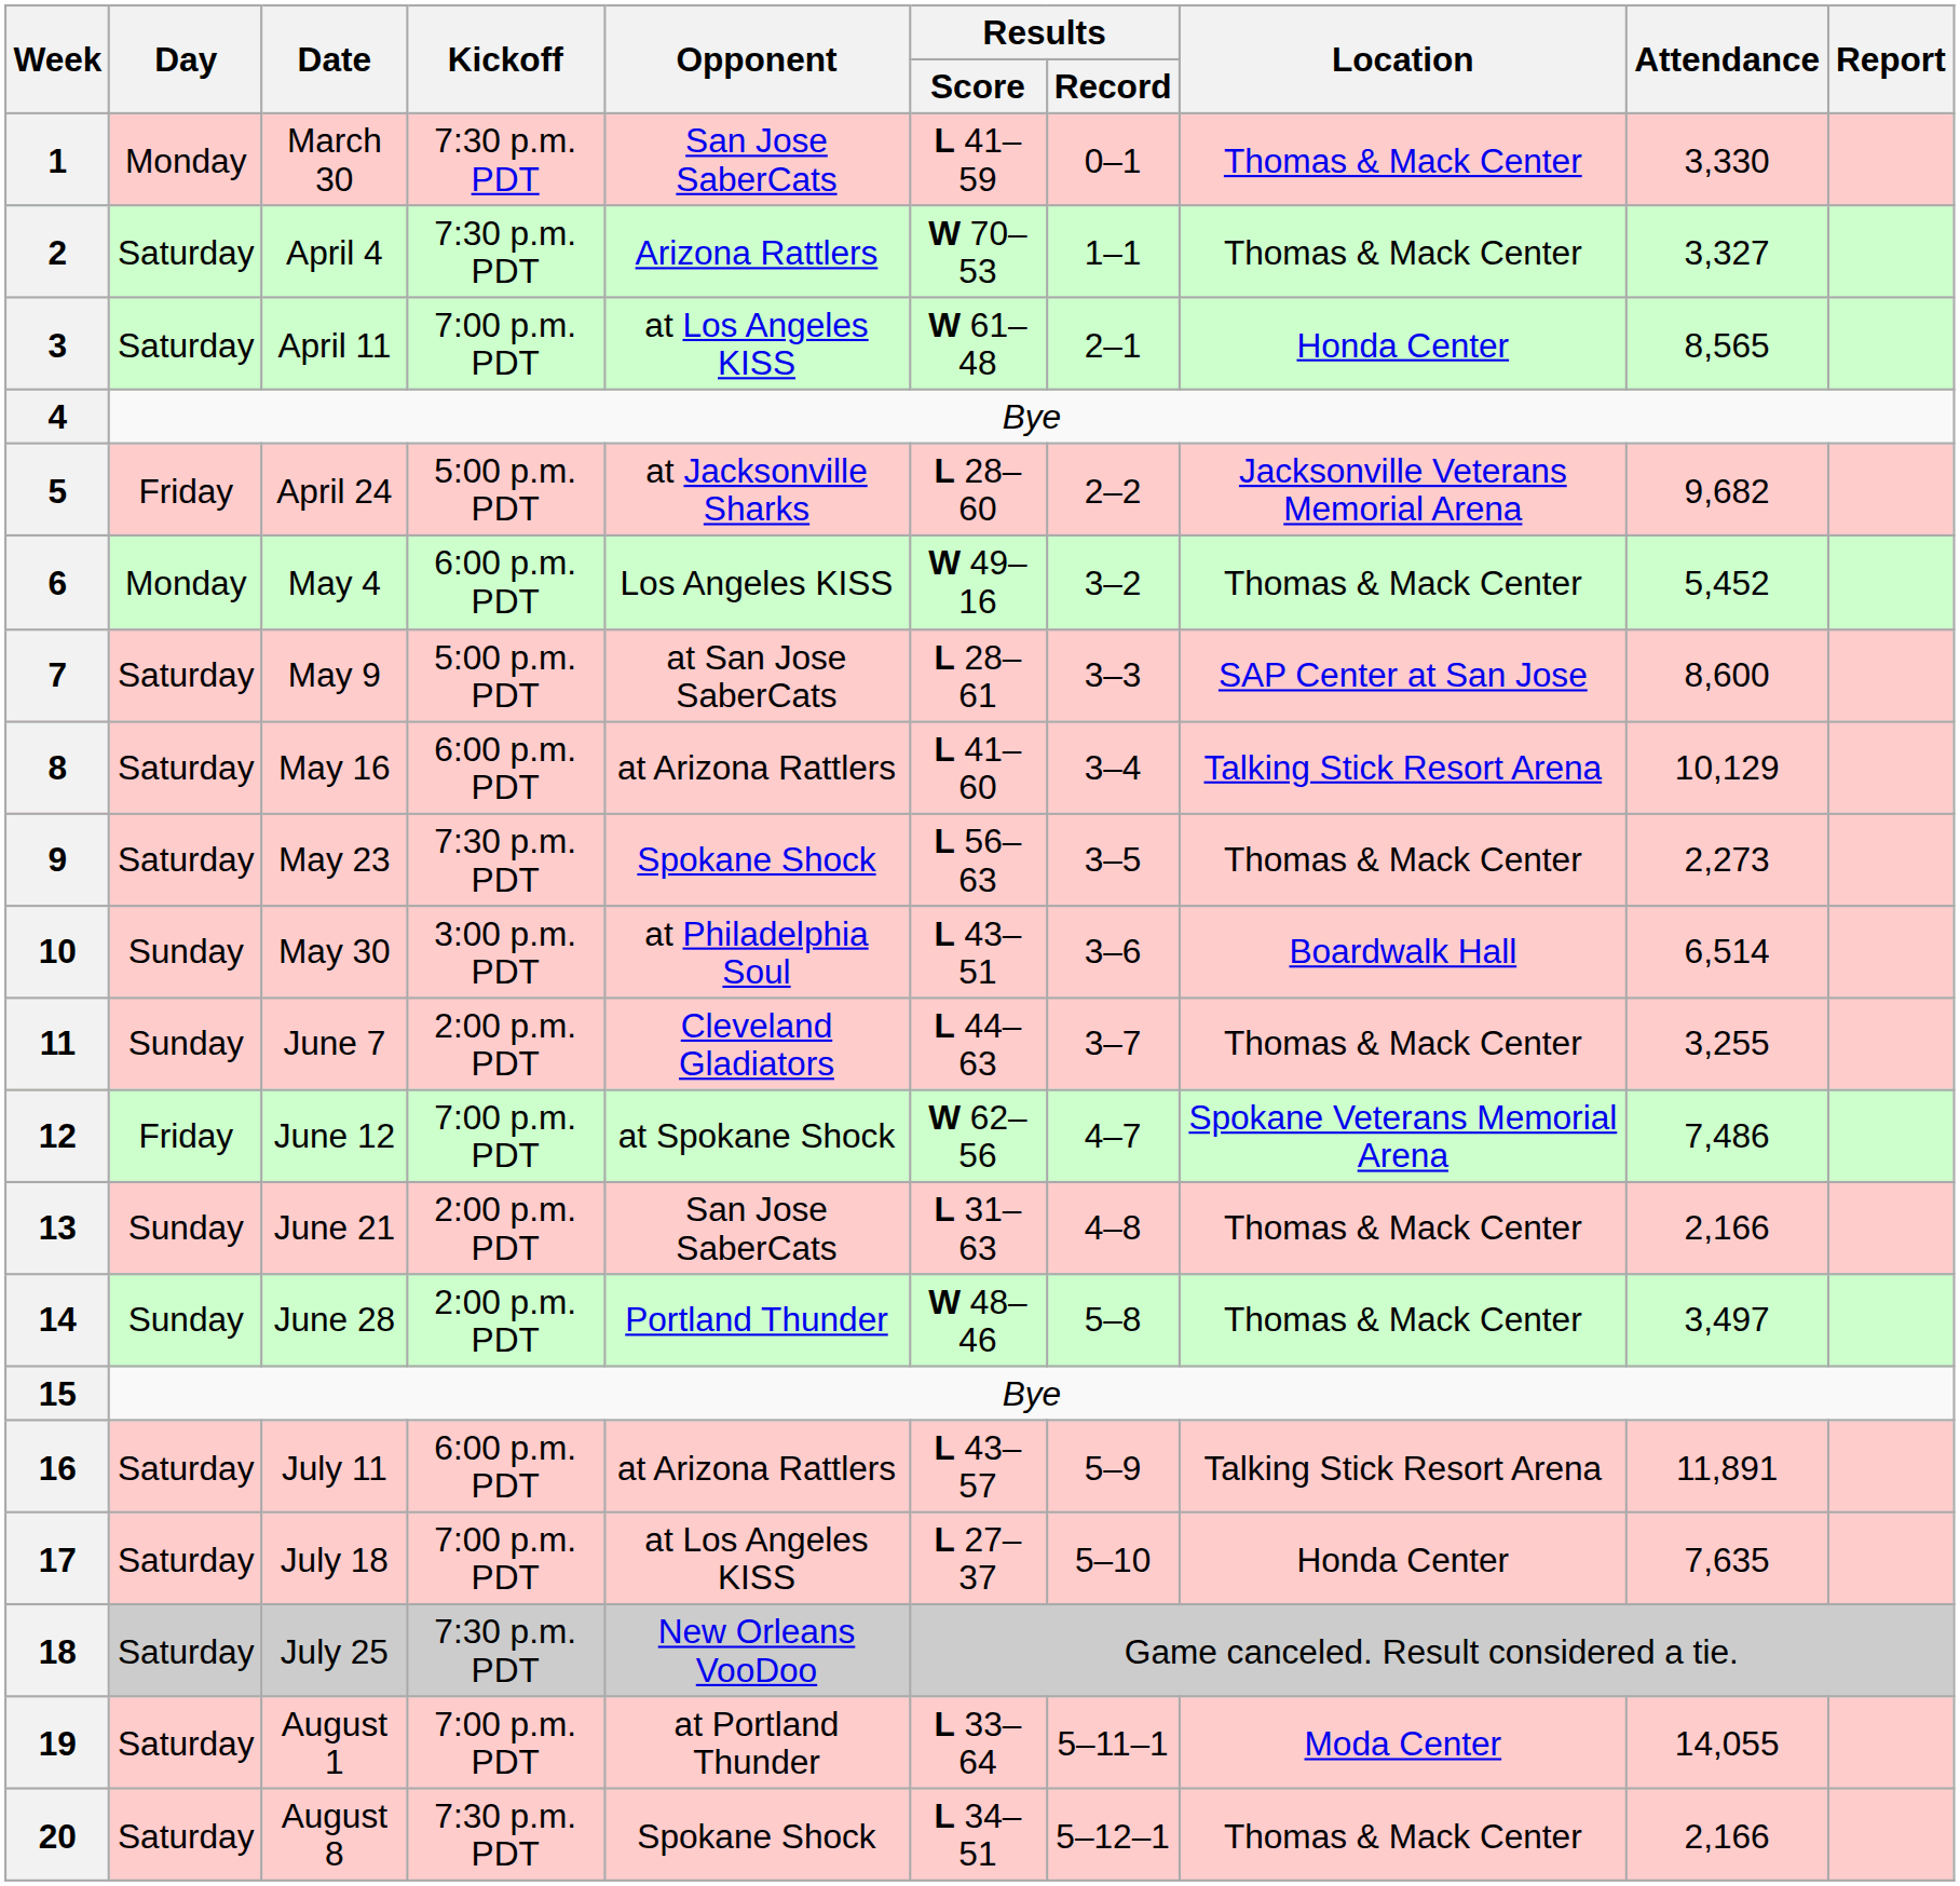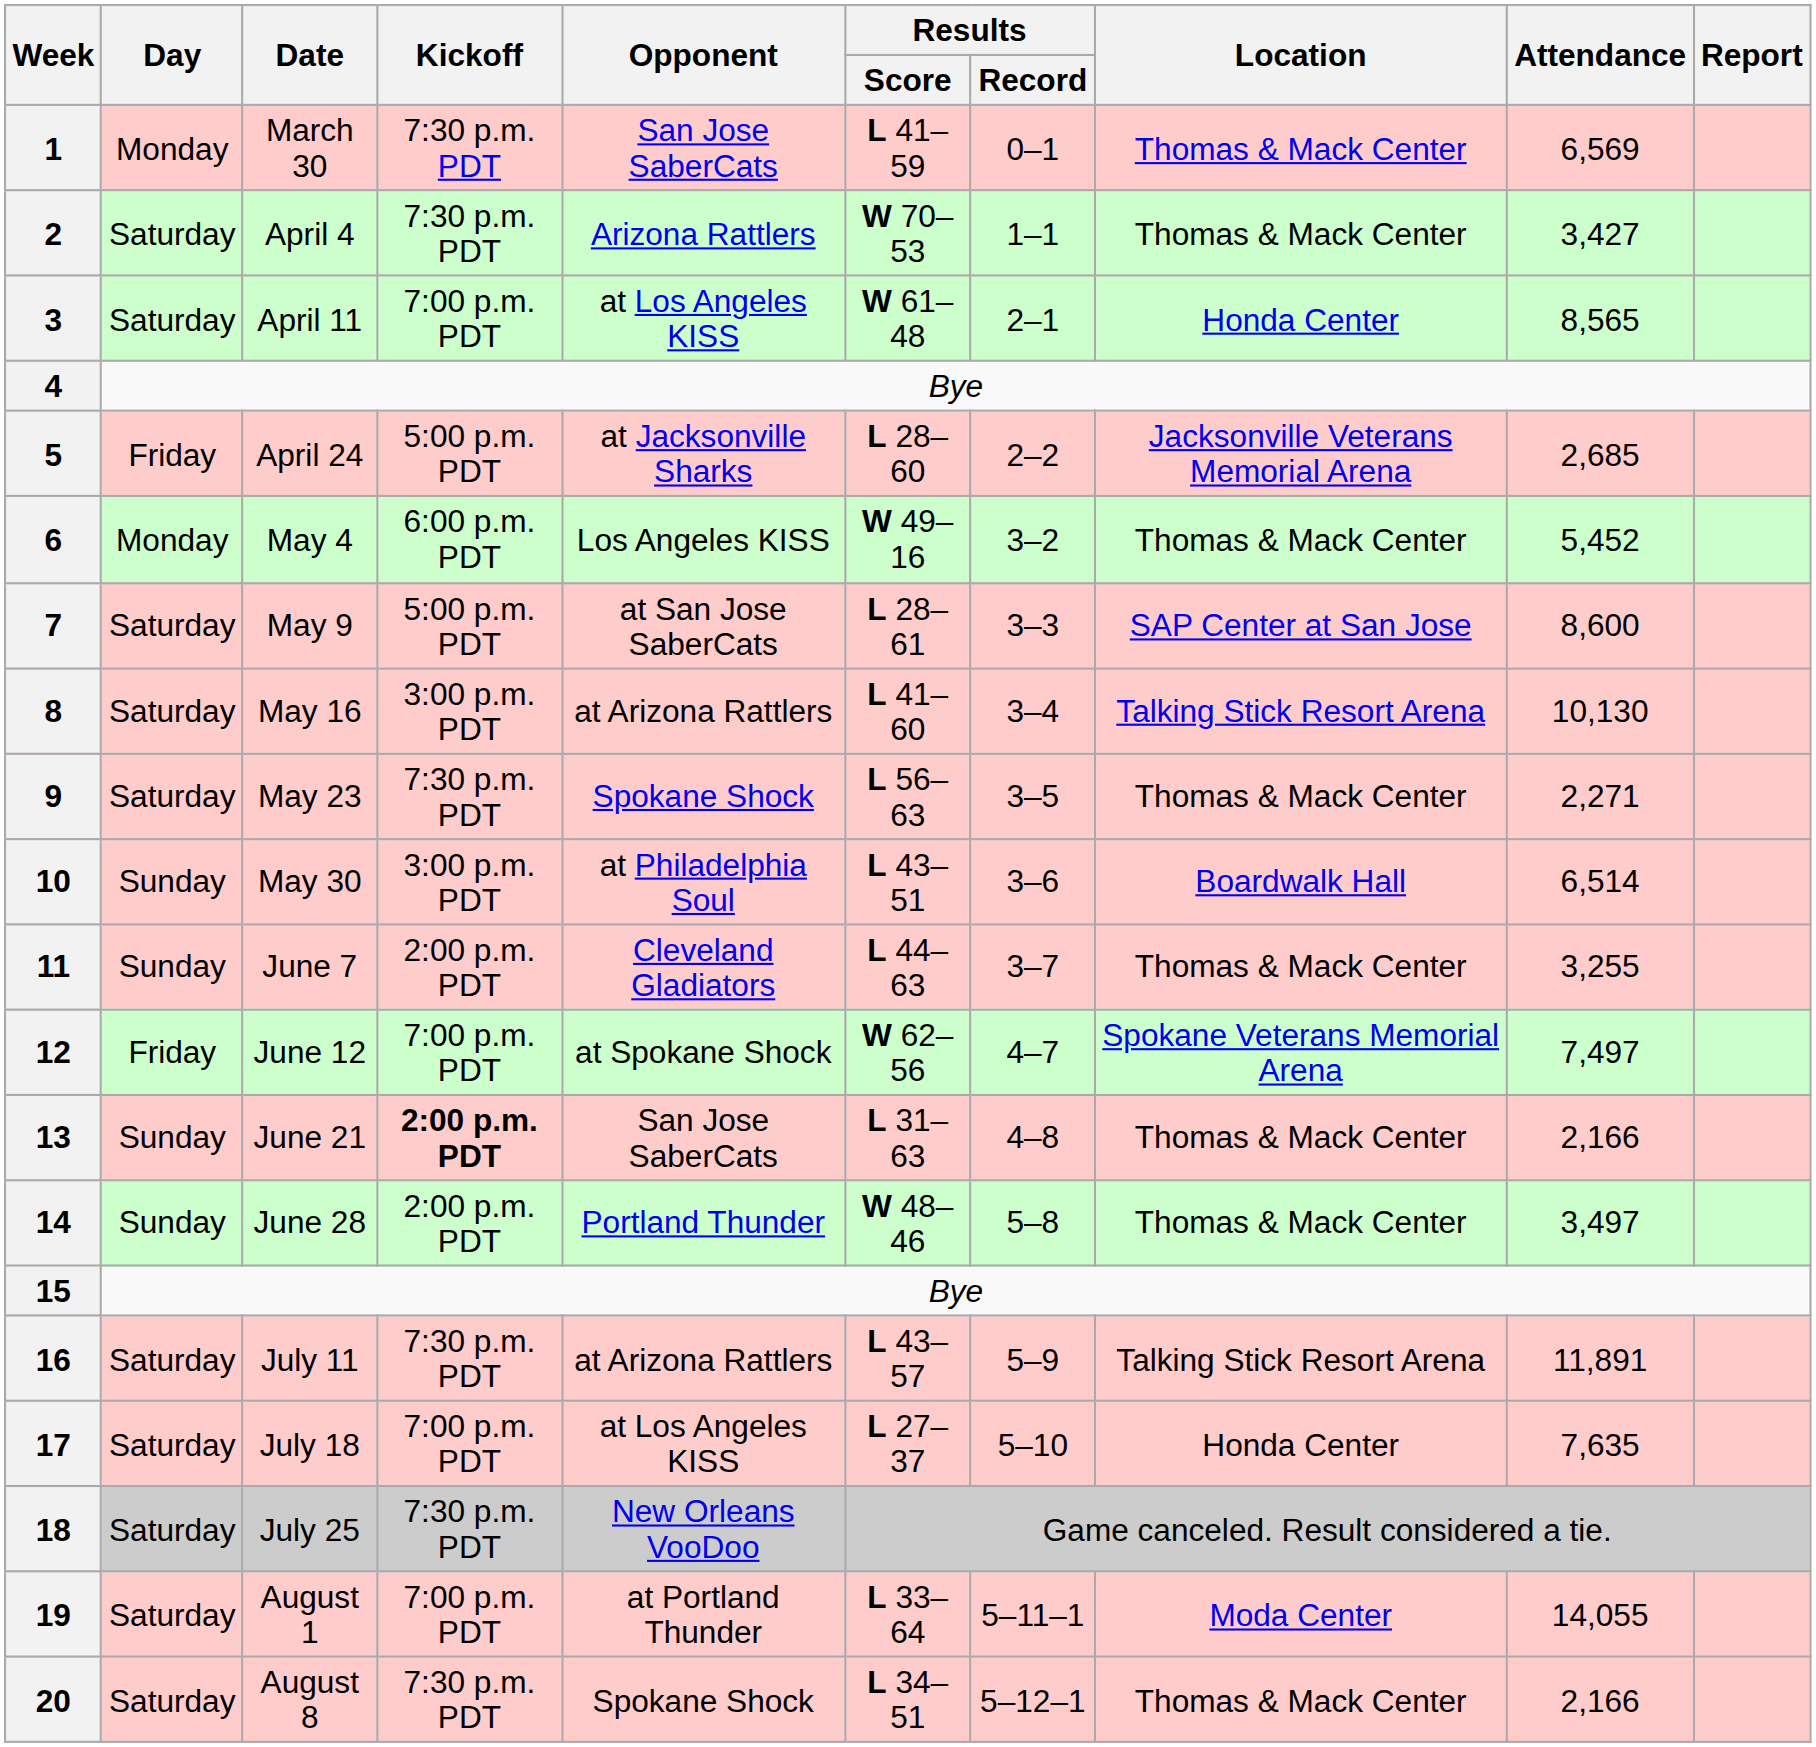 <table class="wikitable" style="font-size: 95%;">
 <tr>
 <th rowspan=2>Week</th>
 <th rowspan=2>Day</th>
 <th rowspan=2>Date</th>
 <th rowspan=2>Kickoff</th>
 <th rowspan=2>Opponent</th>
 <th colspan=2>Results</th>
 <th rowspan=2>Location</th>
 <th rowspan=2>Attendance</th>
 <th rowspan=2>Report</th>
 </tr>
 <tr>
 <th>Score</th>
 <th>Record</th>
 </tr>
 <tr style=background:#ffcccc>
 <th align="center"><strong>1</strong></th>
 <td align="center">Monday</td>
 <td align="center">March 30</td>
 <td align="center">7:30 p.m. <a href='#'>PDT</a></td>
 <td align="center"><a href='#'>San Jose SaberCats</a></td>
 <td align="center"><strong>L</strong> 41–59</td>
 <td align="center">0–1</td>
 <td align="center"><a href='#'>Thomas & Mack Center</a></td>
-<td align="center">3,330</td>
+<td align="center">6,569</td>
 <td align="center"></td>
 </tr>
 <tr style=background:#ccffcc>
 <th align="center"><strong>2</strong></th>
 <td align="center">Saturday</td>
 <td align="center">April 4</td>
 <td align="center">7:30 p.m. PDT</td>
 <td align="center"><a href='#'>Arizona Rattlers</a></td>
 <td align="center"><strong>W</strong> 70–53</td>
 <td align="center">1–1</td>
 <td align="center">Thomas & Mack Center</td>
-<td align="center">3,327</td>
+<td align="center">3,427</td>
 <td align="center"></td>
 </tr>
 <tr style=background:#ccffcc>
 <th align="center"><strong>3</strong></th>
 <td align="center">Saturday</td>
 <td align="center">April 11</td>
 <td align="center">7:00 p.m. PDT</td>
 <td align="center">at <a href='#'>Los Angeles KISS</a></td>
 <td align="center"><strong>W</strong> 61–48</td>
 <td align="center">2–1</td>
 <td align="center"><a href='#'>Honda Center</a></td>
 <td align="center">8,565</td>
 <td align="center"></td>
 </tr>
 <tr style=>
 <th align="center"><strong>4</strong></th>
 <td colspan=9 align="center" valign="middle"><em>Bye</em></td>
 </tr>
 <tr style=background:#ffcccc>
 <th align="center"><strong>5</strong></th>
 <td align="center">Friday</td>
 <td align="center">April 24</td>
 <td align="center">5:00 p.m. PDT</td>
 <td align="center">at <a href='#'>Jacksonville Sharks</a></td>
 <td align="center"><strong>L</strong> 28–60</td>
 <td align="center">2–2</td>
 <td align="center"><a href='#'>Jacksonville Veterans Memorial Arena</a></td>
-<td align="center">9,682</td>
+<td align="center">2,685</td>
 <td align="center"></td>
 </tr>
 <tr style=background:#ccffcc>
 <th align="center"><strong>6</strong></th>
 <td align="center">Monday</td>
 <td align="center">May 4</td>
 <td align="center">6:00 p.m. PDT</td>
 <td align="center">Los Angeles KISS</td>
 <td align="center"><strong>W</strong> 49–16</td>
 <td align="center">3–2</td>
 <td align="center">Thomas & Mack Center</td>
 <td align="center">5,452</td>
 <td align="center"></td>
 </tr>
 <tr style=background:#ffcccc>
 <th align="center"><strong>7</strong></th>
 <td align="center">Saturday</td>
 <td align="center">May 9</td>
 <td align="center">5:00 p.m. PDT</td>
 <td align="center">at San Jose SaberCats</td>
 <td align="center"><strong>L</strong> 28–61</td>
 <td align="center">3–3</td>
 <td align="center"><a href='#'>SAP Center at San Jose</a></td>
 <td align="center">8,600</td>
 <td align="center"></td>
 </tr>
 <tr style=background:#ffcccc>
 <th align="center"><strong>8</strong></th>
 <td align="center">Saturday</td>
 <td align="center">May 16</td>
-<td align="center">6:00 p.m. PDT</td>
+<td align="center">3:00 p.m. PDT</td>
 <td align="center">at Arizona Rattlers</td>
 <td align="center"><strong>L</strong> 41–60</td>
 <td align="center">3–4</td>
 <td align="center"><a href='#'>Talking Stick Resort Arena</a></td>
-<td align="center">10,129</td>
+<td align="center">10,130</td>
 <td align="center"></td>
 </tr>
 <tr style=background:#ffcccc>
 <th align="center"><strong>9</strong></th>
 <td align="center">Saturday</td>
 <td align="center">May 23</td>
 <td align="center">7:30 p.m. PDT</td>
 <td align="center"><a href='#'>Spokane Shock</a></td>
 <td align="center"><strong>L</strong> 56–63</td>
 <td align="center">3–5</td>
 <td align="center">Thomas & Mack Center</td>
-<td align="center">2,273</td>
+<td align="center">2,271</td>
 <td align="center"></td>
 </tr>
 <tr style=background:#ffcccc>
 <th align="center"><strong>10</strong></th>
 <td align="center">Sunday</td>
 <td align="center">May 30</td>
 <td align="center">3:00 p.m. PDT</td>
 <td align="center">at <a href='#'>Philadelphia Soul</a></td>
 <td align="center"><strong>L</strong> 43–51</td>
 <td align="center">3–6</td>
 <td align="center"><a href='#'>Boardwalk Hall</a></td>
 <td align="center">6,514</td>
 <td align="center"></td>
 </tr>
 <tr style=background:#ffcccc>
 <th align="center"><strong>11</strong></th>
 <td align="center">Sunday</td>
 <td align="center">June 7</td>
 <td align="center">2:00 p.m. PDT</td>
 <td align="center"><a href='#'>Cleveland Gladiators</a></td>
 <td align="center"><strong>L</strong> 44–63</td>
 <td align="center">3–7</td>
 <td align="center">Thomas & Mack Center</td>
 <td align="center">3,255</td>
 <td align="center"></td>
 </tr>
 <tr style=background:#ccffcc>
 <th align="center"><strong>12</strong></th>
 <td align="center">Friday</td>
 <td align="center">June 12</td>
 <td align="center">7:00 p.m. PDT</td>
 <td align="center">at Spokane Shock</td>
 <td align="center"><strong>W</strong> 62–56</td>
 <td align="center">4–7</td>
 <td align="center"><a href='#'>Spokane Veterans Memorial Arena</a></td>
-<td align="center">7,486</td>
+<td align="center">7,497</td>
 <td align="center"></td>
 </tr>
 <tr style=background:#ffcccc>
 <th align="center"><strong>13</strong></th>
 <td align="center">Sunday</td>
 <td align="center">June 21</td>
-<td align="center">2:00 p.m. PDT</td>
+<td align="center"><strong>2:00 p.m. PDT</strong></td>
 <td align="center">San Jose SaberCats</td>
 <td align="center"><strong>L</strong> 31–63</td>
 <td align="center">4–8</td>
 <td align="center">Thomas & Mack Center</td>
 <td align="center">2,166</td>
 <td align="center"></td>
 </tr>
 <tr style=background:#ccffcc>
 <th align="center"><strong>14</strong></th>
 <td align="center">Sunday</td>
 <td align="center">June 28</td>
 <td align="center">2:00 p.m. PDT</td>
 <td align="center"><a href='#'>Portland Thunder</a></td>
 <td align="center"><strong>W</strong> 48–46</td>
 <td align="center">5–8</td>
 <td align="center">Thomas & Mack Center</td>
 <td align="center">3,497</td>
 <td align="center"></td>
 </tr>
 <tr style=>
 <th align="center"><strong>15</strong></th>
 <td colspan=9 align="center" valign="middle"><em>Bye</em></td>
 </tr>
 <tr style=background:#ffcccc>
 <th align="center"><strong>16</strong></th>
 <td align="center">Saturday</td>
 <td align="center">July 11</td>
-<td align="center">6:00 p.m. PDT</td>
+<td align="center">7:30 p.m. PDT</td>
 <td align="center">at Arizona Rattlers</td>
 <td align="center"><strong>L</strong> 43–57</td>
 <td align="center">5–9</td>
 <td align="center">Talking Stick Resort Arena</td>
 <td align="center">11,891</td>
 <td align="center"></td>
 </tr>
 <tr style=background:#ffcccc>
 <th align="center"><strong>17</strong></th>
 <td align="center">Saturday</td>
 <td align="center">July 18</td>
 <td align="center">7:00 p.m. PDT</td>
 <td align="center">at Los Angeles KISS</td>
 <td align="center"><strong>L</strong> 27–37</td>
 <td align="center">5–10</td>
 <td align="center">Honda Center</td>
 <td align="center">7,635</td>
 <td align="center"></td>
 </tr>
 <tr style=background:#cccccc>
 <th align="center"><strong>18</strong></th>
 <td align="center">Saturday</td>
 <td align="center">July 25</td>
 <td align="center">7:30 p.m. PDT</td>
 <td align="center"><a href='#'>New Orleans VooDoo</a></td>
 <td align="center" colspan=5>Game canceled. Result considered a tie.</td>
 </tr>
 <tr style=background:#ffcccc>
 <th align="center"><strong>19</strong></th>
 <td align="center">Saturday</td>
 <td align="center">August 1</td>
 <td align="center">7:00 p.m. PDT</td>
 <td align="center">at Portland Thunder</td>
 <td align="center"><strong>L</strong> 33–64</td>
 <td align="center">5–11–1</td>
 <td align="center"><a href='#'>Moda Center</a></td>
 <td align="center">14,055</td>
 <td align="center"></td>
 </tr>
 <tr style=background:#ffcccc>
 <th align="center"><strong>20</strong></th>
 <td align="center">Saturday</td>
 <td align="center">August 8</td>
 <td align="center">7:30 p.m. PDT</td>
 <td align="center">Spokane Shock</td>
 <td align="center"><strong>L</strong> 34–51</td>
 <td align="center">5–12–1</td>
 <td align="center">Thomas & Mack Center</td>
 <td align="center">2,166</td>
 <td align="center"></td>
 </tr>
 </table>
